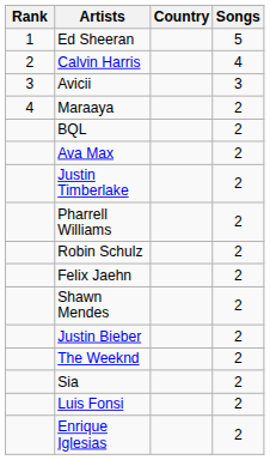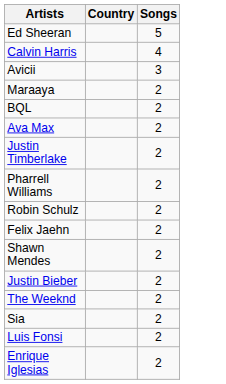 <table class="wikitable sortable" style="font-size: 86%;">
 <tr>
-<th style="width:40px;">Rank</th>
 <th style="width:85px;">Artists</th>
 <th style="width:50px;">Country</th>
 <th style="width:40px;">Songs</th>
 </tr>
 <tr>
-<td align=center>1</td>
 <td>Ed Sheeran</td>
 <td align=center></td>
 <td align=center>5</td>
 </tr>
 <tr>
-<td align=center>2</td>
 <td><a href='#'>Calvin Harris</a></td>
 <td align=center></td>
 <td align=center>4</td>
 </tr>
 <tr>
-<td align=center>3</td>
 <td>Avicii</td>
 <td align=center></td>
 <td align=center>3</td>
 </tr>
 <tr>
-<td align=center>4</td>
 <td>Maraaya</td>
 <td align=center></td>
 <td align=center>2</td>
 </tr>
 <tr>
-<td align=center></td>
 <td>BQL</td>
 <td align=center></td>
 <td align=center>2</td>
 </tr>
 <tr>
-<td align=center></td>
 <td><a href='#'>Ava Max</a></td>
 <td align=center></td>
 <td align=center>2</td>
 </tr>
 <tr>
-<td align=center></td>
 <td><a href='#'>Justin Timberlake</a></td>
 <td align=center></td>
 <td align=center>2</td>
 </tr>
 <tr>
-<td align=center></td>
 <td>Pharrell Williams</td>
 <td align=center></td>
 <td align=center>2</td>
 </tr>
 <tr>
-<td align=center></td>
 <td>Robin Schulz</td>
 <td align=center></td>
 <td align=center>2</td>
 </tr>
 <tr>
-<td align=center></td>
 <td>Felix Jaehn</td>
 <td align=center></td>
 <td align=center>2</td>
 </tr>
 <tr>
-<td align=center></td>
 <td>Shawn Mendes</td>
 <td align=center></td>
 <td align=center>2</td>
 </tr>
 <tr>
-<td align=center></td>
 <td><a href='#'>Justin Bieber</a></td>
 <td align=center></td>
 <td align=center>2</td>
 </tr>
 <tr>
-<td align=center></td>
 <td><a href='#'>The Weeknd</a></td>
 <td align=center></td>
 <td align=center>2</td>
 </tr>
 <tr>
-<td align=center></td>
 <td>Sia</td>
 <td align=center></td>
 <td align=center>2</td>
 </tr>
 <tr>
-<td align=center></td>
 <td><a href='#'>Luis Fonsi</a></td>
 <td align=center></td>
 <td align=center>2</td>
 </tr>
 <tr>
-<td align=center></td>
 <td><a href='#'>Enrique Iglesias</a></td>
 <td align=center></td>
 <td align=center>2</td>
 </tr>
 </table>
